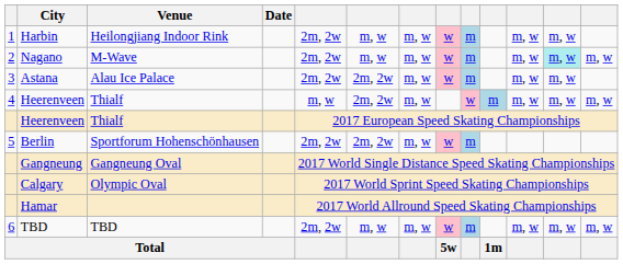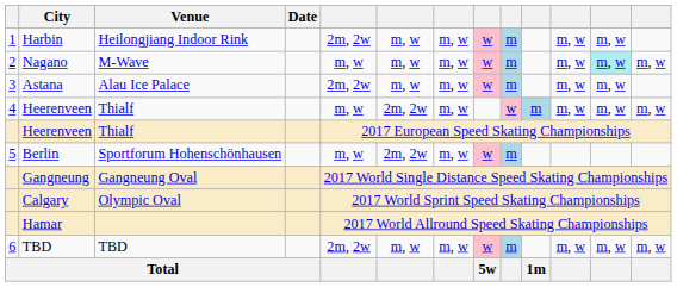 <table class="wikitable" border="1" style="text-align:center">
 <tr>
 <th></th>
 <th>City</th>
 <th>Venue</th>
 <th>Date</th>
 <th></th>
 <th></th>
 <th></th>
 <th></th>
 <th></th>
 <th></th>
 <th></th>
 <th></th>
 <th></th>
 </tr>
 <tr>
 <td><a href='#'>1</a></td>
 <td align=left><a href='#'>Harbin</a></td>
 <td align=left><a href='#'>Heilongjiang Indoor Rink</a></td>
 <td align=right></td>
 <td><a href='#'>2m</a>, <a href='#'>2w</a></td>
 <td><a href='#'>m</a>, <a href='#'>w</a></td>
 <td><a href='#'>m</a>, <a href='#'>w</a></td>
 <td bgcolor=pink><a href='#'>w</a></td>
 <td bgcolor=lightblue><a href='#'>m</a></td>
 <td></td>
 <td><a href='#'>m</a>, <a href='#'>w</a></td>
 <td><a href='#'>m</a>, <a href='#'>w</a></td>
 <td></td>
 </tr>
 <tr>
 <td><a href='#'>2</a></td>
 <td align=left><a href='#'>Nagano</a></td>
 <td align=left><a href='#'>M-Wave</a></td>
 <td align=right></td>
-<td><a href='#'>2m</a>, <a href='#'>2w</a></td>
+<td><a href='#'>m</a>, <a href='#'>w</a></td>
 <td><a href='#'>m</a>, <a href='#'>w</a></td>
 <td><a href='#'>m</a>, <a href='#'>w</a></td>
 <td bgcolor=pink><a href='#'>w</a></td>
 <td bgcolor=lightblue><a href='#'>m</a></td>
 <td></td>
 <td><a href='#'>m</a>, <a href='#'>w</a></td>
 <td style="background: paleturquoise;"><a href='#'>m</a>, <a href='#'>w</a></td>
 <td><a href='#'>m</a>, <a href='#'>w</a></td>
 </tr>
 <tr>
 <td><a href='#'>3</a></td>
 <td align=left><a href='#'>Astana</a></td>
 <td align=left><a href='#'>Alau Ice Palace</a></td>
 <td align=right></td>
 <td><a href='#'>2m</a>, <a href='#'>2w</a></td>
-<td><a href='#'>2m</a>, <a href='#'>2w</a></td>
+<td><a href='#'>m</a>, <a href='#'>w</a></td>
 <td><a href='#'>m</a>, <a href='#'>w</a></td>
 <td bgcolor=pink><a href='#'>w</a></td>
 <td bgcolor=lightblue><a href='#'>m</a></td>
 <td></td>
 <td><a href='#'>m</a>, <a href='#'>w</a></td>
 <td><a href='#'>m</a>, <a href='#'>w</a></td>
 <td></td>
 </tr>
 <tr>
 <td><a href='#'>4</a></td>
 <td align=left><a href='#'>Heerenveen</a></td>
 <td align=left><a href='#'>Thialf</a></td>
 <td align=right></td>
 <td><a href='#'>m</a>, <a href='#'>w</a></td>
 <td><a href='#'>2m</a>, <a href='#'>2w</a></td>
 <td><a href='#'>m</a>, <a href='#'>w</a></td>
 <td></td>
 <td bgcolor=pink><a href='#'>w</a></td>
 <td bgcolor=lightblue><a href='#'>m</a></td>
 <td><a href='#'>m</a>, <a href='#'>w</a></td>
 <td><a href='#'>m</a>, <a href='#'>w</a></td>
 <td><a href='#'>m</a>, <a href='#'>w</a></td>
 </tr>
 <tr bgcolor=#faecc8>
 <td></td>
 <td align=left><a href='#'>Heerenveen</a></td>
 <td align=left><a href='#'>Thialf</a></td>
 <td align=right></td>
 <td colspan=9><a href='#'>2017 European Speed Skating Championships</a><br></td>
 </tr>
 <tr>
 <td><a href='#'>5</a></td>
 <td align=left><a href='#'>Berlin</a></td>
 <td align=left><a href='#'>Sportforum Hohenschönhausen</a></td>
 <td align=right></td>
-<td><a href='#'>2m</a>, <a href='#'>2w</a></td>
+<td><a href='#'>m</a>, <a href='#'>w</a></td>
 <td><a href='#'>2m</a>, <a href='#'>2w</a></td>
 <td><a href='#'>m</a>, <a href='#'>w</a></td>
 <td bgcolor=pink><a href='#'>w</a></td>
 <td bgcolor=lightblue><a href='#'>m</a></td>
 <td></td>
 <td></td>
 <td></td>
 <td></td>
 </tr>
 <tr bgcolor=#faecc8>
 <td></td>
 <td align=left><a href='#'>Gangneung</a></td>
 <td align=left><a href='#'>Gangneung Oval</a></td>
 <td align=right></td>
 <td colspan=9><a href='#'>2017 World Single Distance Speed Skating Championships</a></td>
 </tr>
 <tr bgcolor=#faecc8>
 <td></td>
 <td align=left><a href='#'>Calgary</a></td>
 <td align=left><a href='#'>Olympic Oval</a></td>
 <td align=right></td>
 <td colspan=9><a href='#'>2017 World Sprint Speed Skating Championships</a></td>
 </tr>
 <tr bgcolor=#faecc8>
 <td></td>
 <td align=left><a href='#'>Hamar</a></td>
 <td align=left></td>
 <td align=right></td>
 <td colspan=9><a href='#'>2017 World Allround Speed Skating Championships</a></td>
 </tr>
 <tr>
 <td><a href='#'>6</a></td>
 <td align=left>TBD</td>
 <td align=left>TBD</td>
 <td align=right></td>
 <td><a href='#'>2m</a>, <a href='#'>2w</a></td>
 <td><a href='#'>m</a>, <a href='#'>w</a></td>
 <td><a href='#'>m</a>, <a href='#'>w</a></td>
 <td bgcolor=pink><a href='#'>w</a></td>
 <td bgcolor=lightblue><a href='#'>m</a></td>
 <td></td>
 <td><a href='#'>m</a>, <a href='#'>w</a></td>
 <td><a href='#'>m</a>, <a href='#'>w</a></td>
 <td><a href='#'>m</a>, <a href='#'>w</a></td>
 </tr>
 <tr>
 <th align=left colspan=4>Total</th>
 <th></th>
 <th></th>
 <th></th>
 <th>5w</th>
 <th></th>
 <th>1m</th>
 <th></th>
 <th></th>
 <th></th>
 </tr>
 </table>
